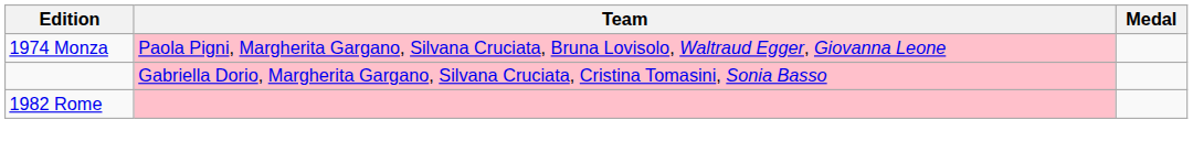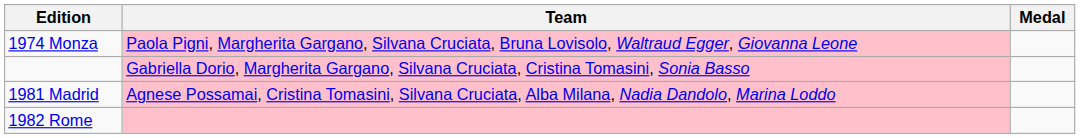 <table class="wikitable sortable" width=75% style="font-size:90%; text-align:left;">
 <tr>
 <th>Edition</th>
 <th>Team</th>
 <th>Medal</th>
 </tr>
 <tr>
 <td><a href='#'>1974 Monza</a></td>
 <td bgcolor=pink><a href='#'>Paola Pigni</a>, <a href='#'>Margherita Gargano</a>, <a href='#'>Silvana Cruciata</a>, <a href='#'>Bruna Lovisolo</a>, <em><a href='#'>Waltraud Egger</a></em>, <em><a href='#'>Giovanna Leone</a></em></td>
 <td align=center></td>
 </tr>
 <tr>
 <td></td>
 <td bgcolor=pink><a href='#'>Gabriella Dorio</a>, <a href='#'>Margherita Gargano</a>, <a href='#'>Silvana Cruciata</a>, <a href='#'>Cristina Tomasini</a>, <em><a href='#'>Sonia Basso</a></em></td>
 <td align=center></td>
 </tr>
 <tr>
+<td><a href='#'>1981 Madrid</a></td>
+<td bgcolor=pink><a href='#'>Agnese Possamai</a>, <a href='#'>Cristina Tomasini</a>, <a href='#'>Silvana Cruciata</a>, <a href='#'>Alba Milana</a>, <em><a href='#'>Nadia Dandolo</a></em>, <em><a href='#'>Marina Loddo</a></em></td>
+<td align=center></td>
+</tr>
+<tr>
 <td><a href='#'>1982 Rome</a></td>
 <td bgcolor=pink></td>
 <td align=center></td>
 </tr>
 </table>
